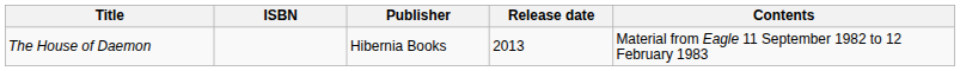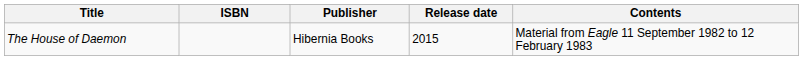 <table class="wikitable" width="85%">
 <tr>
 <th width=22%>Title</th>
 <th width=14%>ISBN</th>
 <th width=15%>Publisher</th>
 <th width=13%>Release date</th>
 <th width=36%>Contents</th>
 </tr>
 <tr>
 <td><em>The House of Daemon</em></td>
 <td></td>
 <td>Hibernia Books</td>
-<td>2013</td>
+<td>2015</td>
 <td>Material from <em>Eagle</em> 11 September 1982 to 12 February 1983</td>
 </tr>
 </table>
